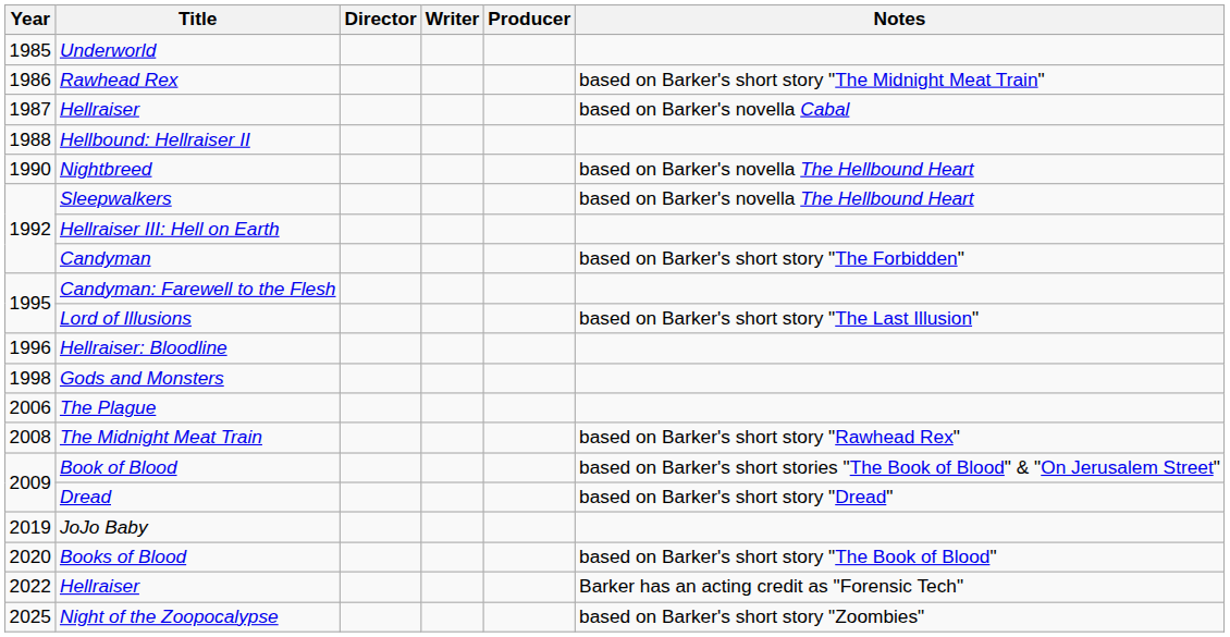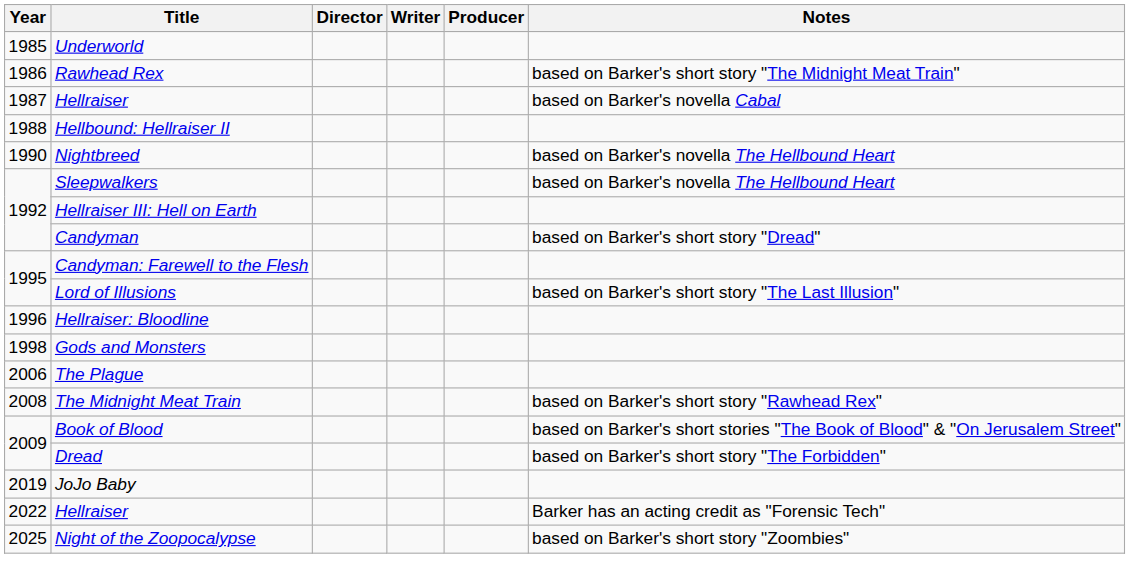 <table class="wikitable">
 <tr>
 <th>Year</th>
 <th>Title</th>
 <th>Director</th>
 <th>Writer</th>
 <th>Producer</th>
 <th>Notes</th>
 </tr>
 <tr>
 <td>1985</td>
 <td><em><a href='#'>Underworld</a></em></td>
 <td></td>
 <td></td>
 <td></td>
 <td></td>
 </tr>
 <tr>
 <td>1986</td>
 <td><em><a href='#'>Rawhead Rex</a></em></td>
 <td></td>
 <td></td>
 <td></td>
 <td>based on Barker's short story "<a href='#'>The Midnight Meat Train</a>"</td>
 </tr>
 <tr>
 <td>1987</td>
 <td><em><a href='#'>Hellraiser</a></em></td>
 <td></td>
 <td></td>
 <td></td>
 <td>based on Barker's novella <em><a href='#'>Cabal</a></em></td>
 </tr>
 <tr>
 <td>1988</td>
 <td><em><a href='#'>Hellbound: Hellraiser II</a></em></td>
 <td></td>
 <td></td>
 <td></td>
 <td></td>
 </tr>
 <tr>
 <td>1990</td>
 <td><em><a href='#'>Nightbreed</a></em></td>
 <td></td>
 <td></td>
 <td></td>
 <td>based on Barker's novella <em><a href='#'>The Hellbound Heart</a></em></td>
 </tr>
 <tr>
 <td rowspan=3>1992</td>
 <td><em><a href='#'>Sleepwalkers</a></em></td>
 <td></td>
 <td></td>
 <td></td>
 <td>based on Barker's novella <em><a href='#'>The Hellbound Heart</a></em></td>
 </tr>
 <tr>
 <td><em><a href='#'>Hellraiser III: Hell on Earth</a></em></td>
 <td></td>
 <td></td>
 <td></td>
 <td></td>
 </tr>
 <tr>
 <td><em><a href='#'>Candyman</a></em></td>
 <td></td>
 <td></td>
 <td></td>
-<td>based on Barker's short story "<a href='#'>The Forbidden</a>"</td>
+<td>based on Barker's short story "<a href='#'>Dread</a>"</td>
 </tr>
 <tr>
 <td rowspan="2">1995</td>
 <td><em><a href='#'>Candyman: Farewell to the Flesh</a></em></td>
 <td></td>
 <td></td>
 <td></td>
 <td></td>
 </tr>
 <tr>
 <td><em><a href='#'>Lord of Illusions</a></em></td>
 <td></td>
 <td></td>
 <td></td>
 <td>based on Barker's short story "<a href='#'>The Last Illusion</a>"</td>
 </tr>
 <tr>
 <td>1996</td>
 <td><em><a href='#'>Hellraiser: Bloodline</a></em></td>
 <td></td>
 <td></td>
 <td></td>
 <td></td>
 </tr>
 <tr>
 <td>1998</td>
 <td><em><a href='#'>Gods and Monsters</a></em></td>
 <td></td>
 <td></td>
 <td></td>
 <td></td>
 </tr>
 <tr>
 <td>2006</td>
 <td><em><a href='#'>The Plague</a></em></td>
 <td></td>
 <td></td>
 <td></td>
 <td></td>
 </tr>
 <tr>
 <td>2008</td>
 <td><em><a href='#'>The Midnight Meat Train</a></em></td>
 <td></td>
 <td></td>
 <td></td>
 <td>based on Barker's short story "<a href='#'>Rawhead Rex</a>"</td>
 </tr>
 <tr>
 <td rowspan=2>2009</td>
 <td><em><a href='#'>Book of Blood</a></em></td>
 <td></td>
 <td></td>
 <td></td>
 <td>based on Barker's short stories "<a href='#'>The Book of Blood</a>" & "<a href='#'>On Jerusalem Street</a>"</td>
 </tr>
 <tr>
 <td><em><a href='#'>Dread</a></em></td>
 <td></td>
 <td></td>
 <td></td>
-<td>based on Barker's short story "<a href='#'>Dread</a>"</td>
+<td>based on Barker's short story "<a href='#'>The Forbidden</a>"</td>
 </tr>
 <tr>
 <td>2019</td>
 <td><em>JoJo Baby</em></td>
 <td></td>
 <td></td>
 <td></td>
 <td></td>
-</tr>
-<tr>
-<td>2020</td>
-<td><em><a href='#'>Books of Blood</a></em></td>
-<td></td>
-<td></td>
-<td></td>
-<td>based on Barker's short story "<a href='#'>The Book of Blood</a>"</td>
 </tr>
 <tr>
 <td>2022</td>
 <td><em><a href='#'>Hellraiser</a></em></td>
 <td></td>
 <td></td>
 <td></td>
 <td>Barker has an acting credit as "Forensic Tech"</td>
 </tr>
 <tr>
 <td>2025</td>
 <td><em><a href='#'>Night of the Zoopocalypse</a></em></td>
 <td></td>
 <td></td>
 <td></td>
 <td>based on Barker's short story "Zoombies"</td>
 </tr>
 </table>
